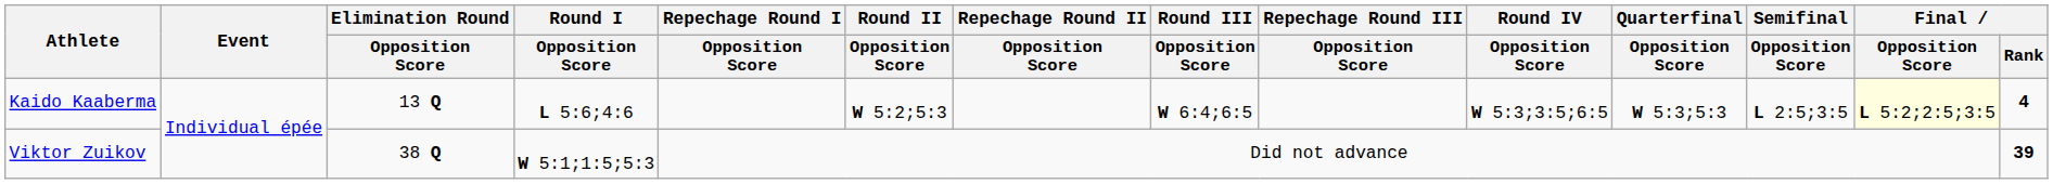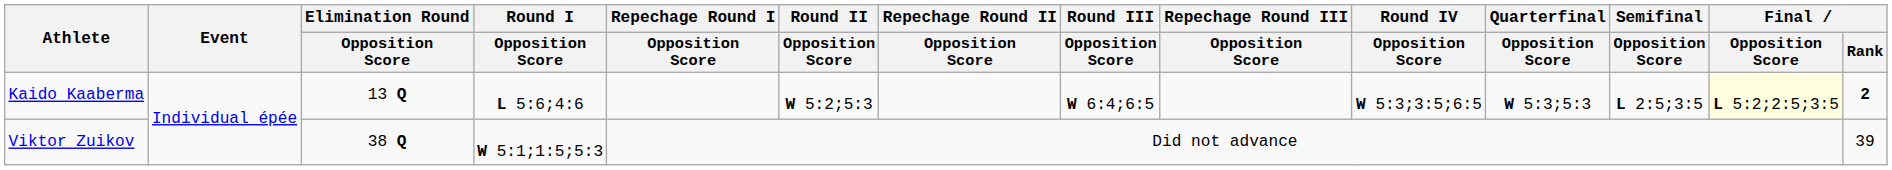 <table class="wikitable" style="font-size:90%">
 <tr>
 <th rowspan="2">Athlete</th>
 <th rowspan="2">Event</th>
 <th>Elimination Round</th>
 <th>Round I</th>
 <th>Repechage Round I</th>
 <th>Round II</th>
 <th>Repechage Round II</th>
 <th>Round III</th>
 <th>Repechage Round III</th>
 <th>Round IV</th>
 <th>Quarterfinal</th>
 <th>Semifinal</th>
 <th colspan=2>Final / </th>
 </tr>
 <tr style="font-size:95%">
 <th>Opposition <br> Score</th>
 <th>Opposition <br> Score</th>
 <th>Opposition <br> Score</th>
 <th>Opposition <br> Score</th>
 <th>Opposition <br> Score</th>
 <th>Opposition <br> Score</th>
 <th>Opposition <br> Score</th>
 <th>Opposition <br> Score</th>
 <th>Opposition <br> Score</th>
 <th>Opposition <br> Score</th>
 <th>Opposition <br> Score</th>
 <th>Rank</th>
 </tr>
 <tr align=center>
 <td align=left><a href='#'>Kaido Kaaberma</a></td>
 <td align=left rowspan=2><a href='#'>Individual épée</a></td>
 <td>13 <strong>Q</strong></td>
 <td><br><strong>L</strong> 5:6;4:6</td>
 <td></td>
 <td><br><strong>W</strong> 5:2;5:3</td>
 <td></td>
 <td><br><strong>W</strong> 6:4;6:5</td>
 <td></td>
 <td><br><strong>W</strong> 5:3;3:5;6:5</td>
 <td><br><strong>W</strong> 5:3;5:3</td>
 <td><br><strong>L</strong> 2:5;3:5</td>
 <td style="background: lightyellow;"><br><strong>L</strong> 5:2;2:5;3:5</td>
-<td><strong>4</strong></td>
+<td><strong>2</strong></td>
 </tr>
 <tr align=center>
 <td align=left><a href='#'>Viktor Zuikov</a></td>
 <td>38 <strong>Q</strong></td>
 <td><br><strong>W</strong> 5:1;1:5;5:3</td>
 <td colspan=9>Did not advance</td>
-<td><strong>39</strong></td>
+<td>39</td>
 </tr>
 </table>
